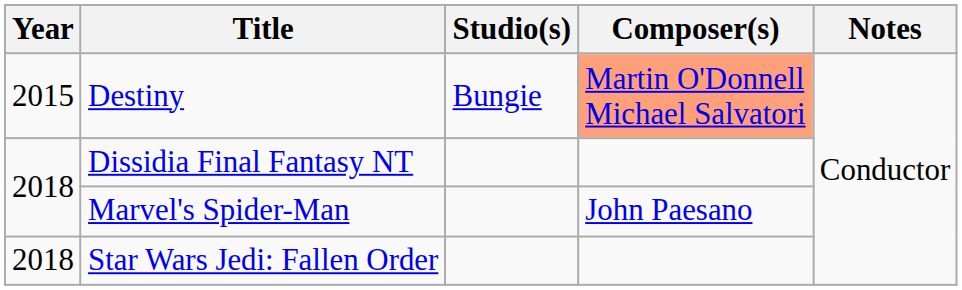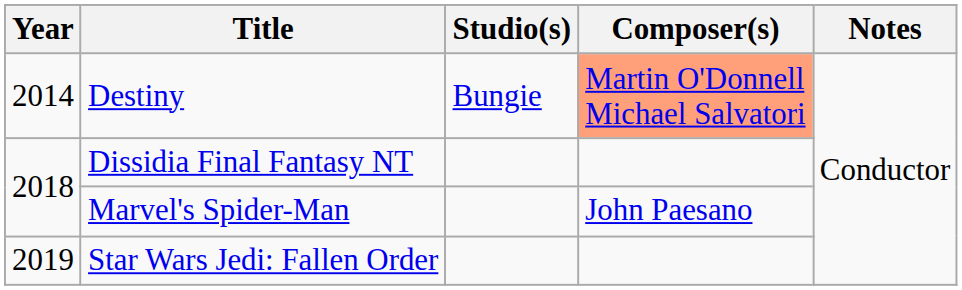 <table class="wikitable">
 <tr>
 <th>Year</th>
 <th>Title</th>
 <th>Studio(s)</th>
 <th>Composer(s)</th>
 <th>Notes</th>
 </tr>
 <tr>
-<td>2015</td>
+<td>2014</td>
 <td><a href='#'>Destiny</a></td>
 <td><a href='#'>Bungie</a></td>
 <td style="background: lightsalmon;"><a href='#'>Martin O'Donnell</a><br><a href='#'>Michael Salvatori</a></td>
 <td rowspan="4">Conductor</td>
 </tr>
 <tr>
 <td rowspan="2">2018</td>
 <td><a href='#'>Dissidia Final Fantasy NT</a></td>
 <td></td>
 <td></td>
 </tr>
 <tr>
 <td><a href='#'>Marvel's Spider-Man</a></td>
 <td></td>
 <td><a href='#'>John Paesano</a></td>
 </tr>
 <tr>
-<td>2018</td>
+<td>2019</td>
 <td><a href='#'>Star Wars Jedi: Fallen Order</a></td>
 <td></td>
 <td></td>
 </tr>
 </table>
